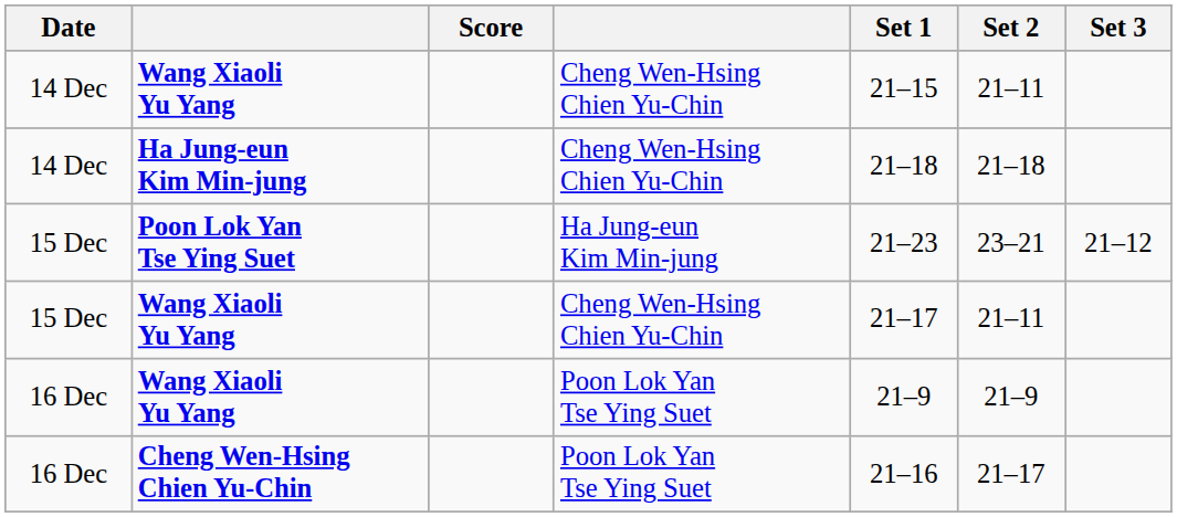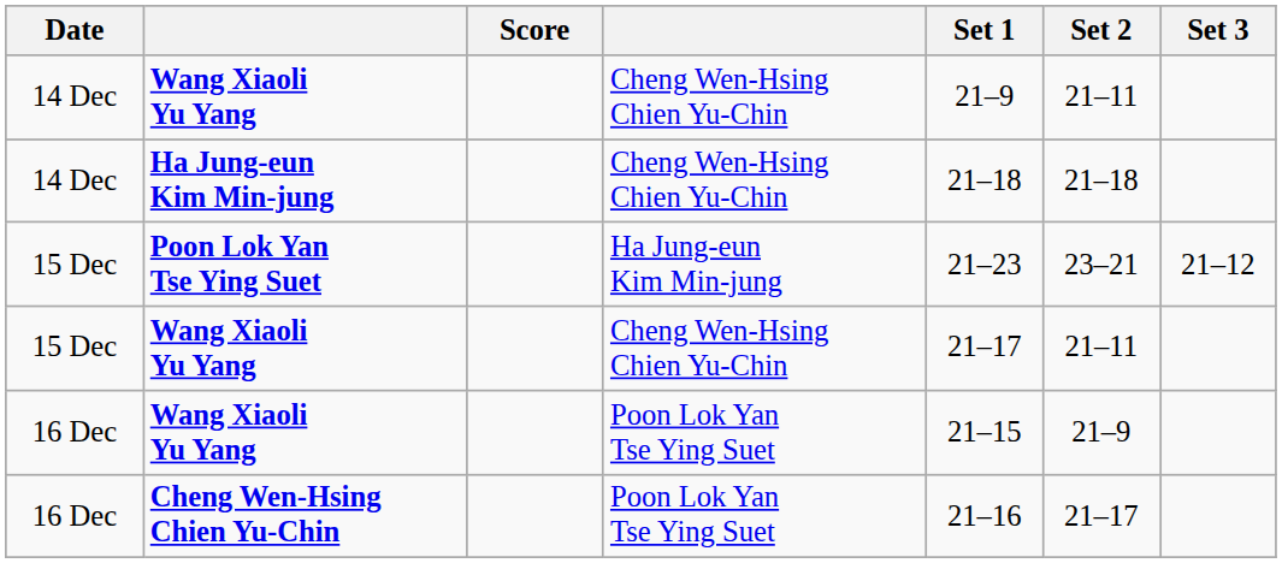 <table class="wikitable" style="text-align: center; font-size:90% ">
 <tr>
 <th width="60">Date</th>
 <th align="right" width="150"></th>
 <th width="60">Score</th>
 <th align="left" width="150"></th>
 <th width="50">Set 1</th>
 <th width="50">Set 2</th>
 <th width="50">Set 3</th>
 </tr>
 <tr>
 <td>14 Dec</td>
 <td align=left><strong> <a href='#'>Wang Xiaoli</a><br> <a href='#'>Yu Yang</a></strong></td>
 <td align=center></td>
 <td align=left> <a href='#'>Cheng Wen-Hsing</a><br> <a href='#'>Chien Yu-Chin</a></td>
-<td>21–15</td>
+<td>21–9</td>
 <td>21–11</td>
 <td></td>
 </tr>
 <tr>
 <td>14 Dec</td>
 <td align=left><strong> <a href='#'>Ha Jung-eun</a><br> <a href='#'>Kim Min-jung</a></strong></td>
 <td align=center></td>
 <td align=left> <a href='#'>Cheng Wen-Hsing</a><br> <a href='#'>Chien Yu-Chin</a></td>
 <td>21–18</td>
 <td>21–18</td>
 <td></td>
 </tr>
 <tr>
 <td>15 Dec</td>
 <td align=left><strong> <a href='#'>Poon Lok Yan</a><br> <a href='#'>Tse Ying Suet</a></strong></td>
 <td align=center></td>
 <td align=left> <a href='#'>Ha Jung-eun</a><br> <a href='#'>Kim Min-jung</a></td>
 <td>21–23</td>
 <td>23–21</td>
 <td>21–12</td>
 </tr>
 <tr>
 <td>15 Dec</td>
 <td align=left><strong> <a href='#'>Wang Xiaoli</a><br> <a href='#'>Yu Yang</a></strong></td>
 <td align=center></td>
 <td align=left> <a href='#'>Cheng Wen-Hsing</a><br> <a href='#'>Chien Yu-Chin</a></td>
 <td>21–17</td>
 <td>21–11</td>
 <td></td>
 </tr>
 <tr>
 <td>16 Dec</td>
 <td align=left><strong> <a href='#'>Wang Xiaoli</a><br> <a href='#'>Yu Yang</a></strong></td>
 <td align=center></td>
 <td align=left> <a href='#'>Poon Lok Yan</a><br> <a href='#'>Tse Ying Suet</a></td>
-<td>21–9</td>
+<td>21–15</td>
 <td>21–9</td>
 <td></td>
 </tr>
 <tr>
 <td>16 Dec</td>
 <td align=left><strong> <a href='#'>Cheng Wen-Hsing</a><br> <a href='#'>Chien Yu-Chin</a></strong></td>
 <td align=center></td>
 <td align=left> <a href='#'>Poon Lok Yan</a><br> <a href='#'>Tse Ying Suet</a></td>
 <td>21–16</td>
 <td>21–17</td>
 <td></td>
 </tr>
 </table>
